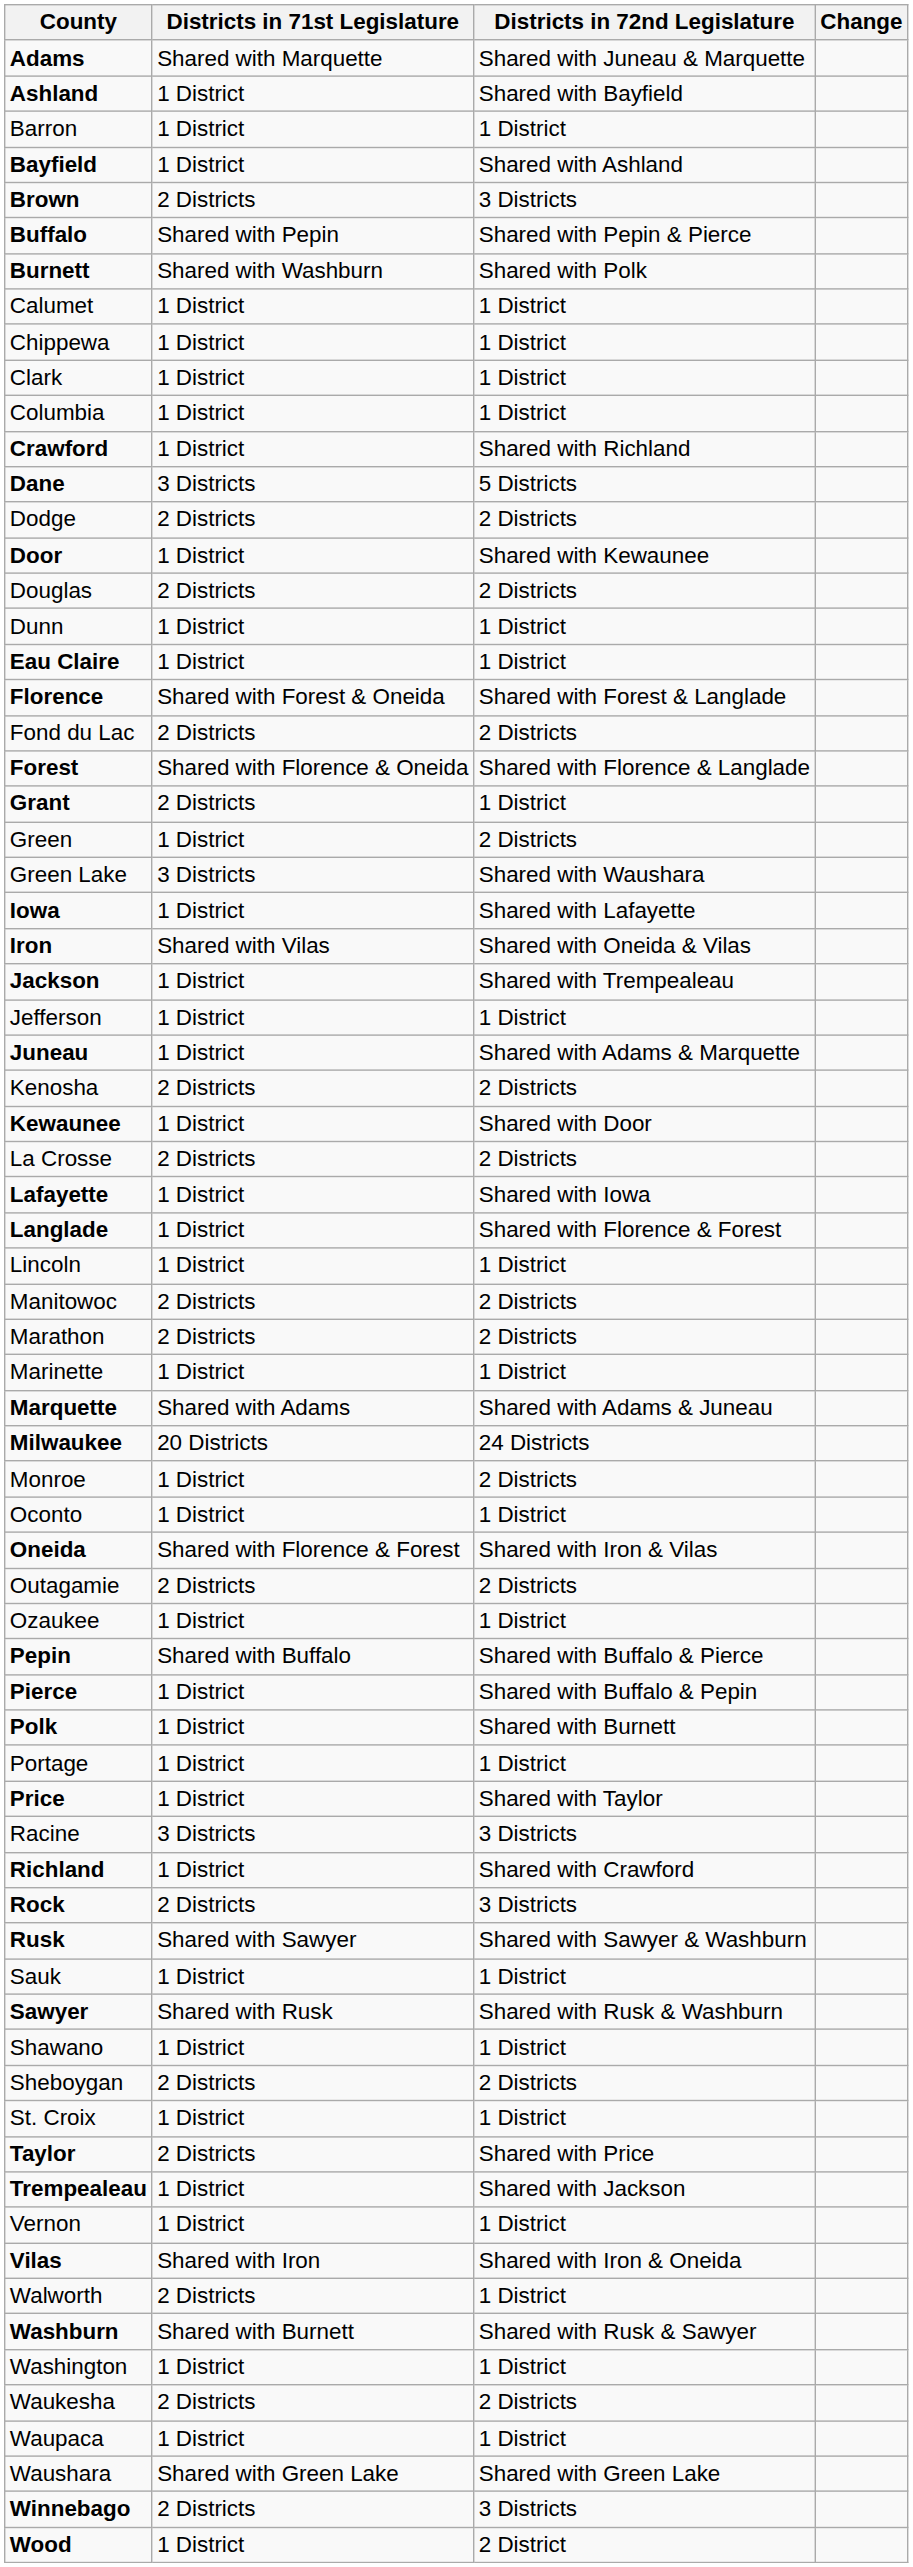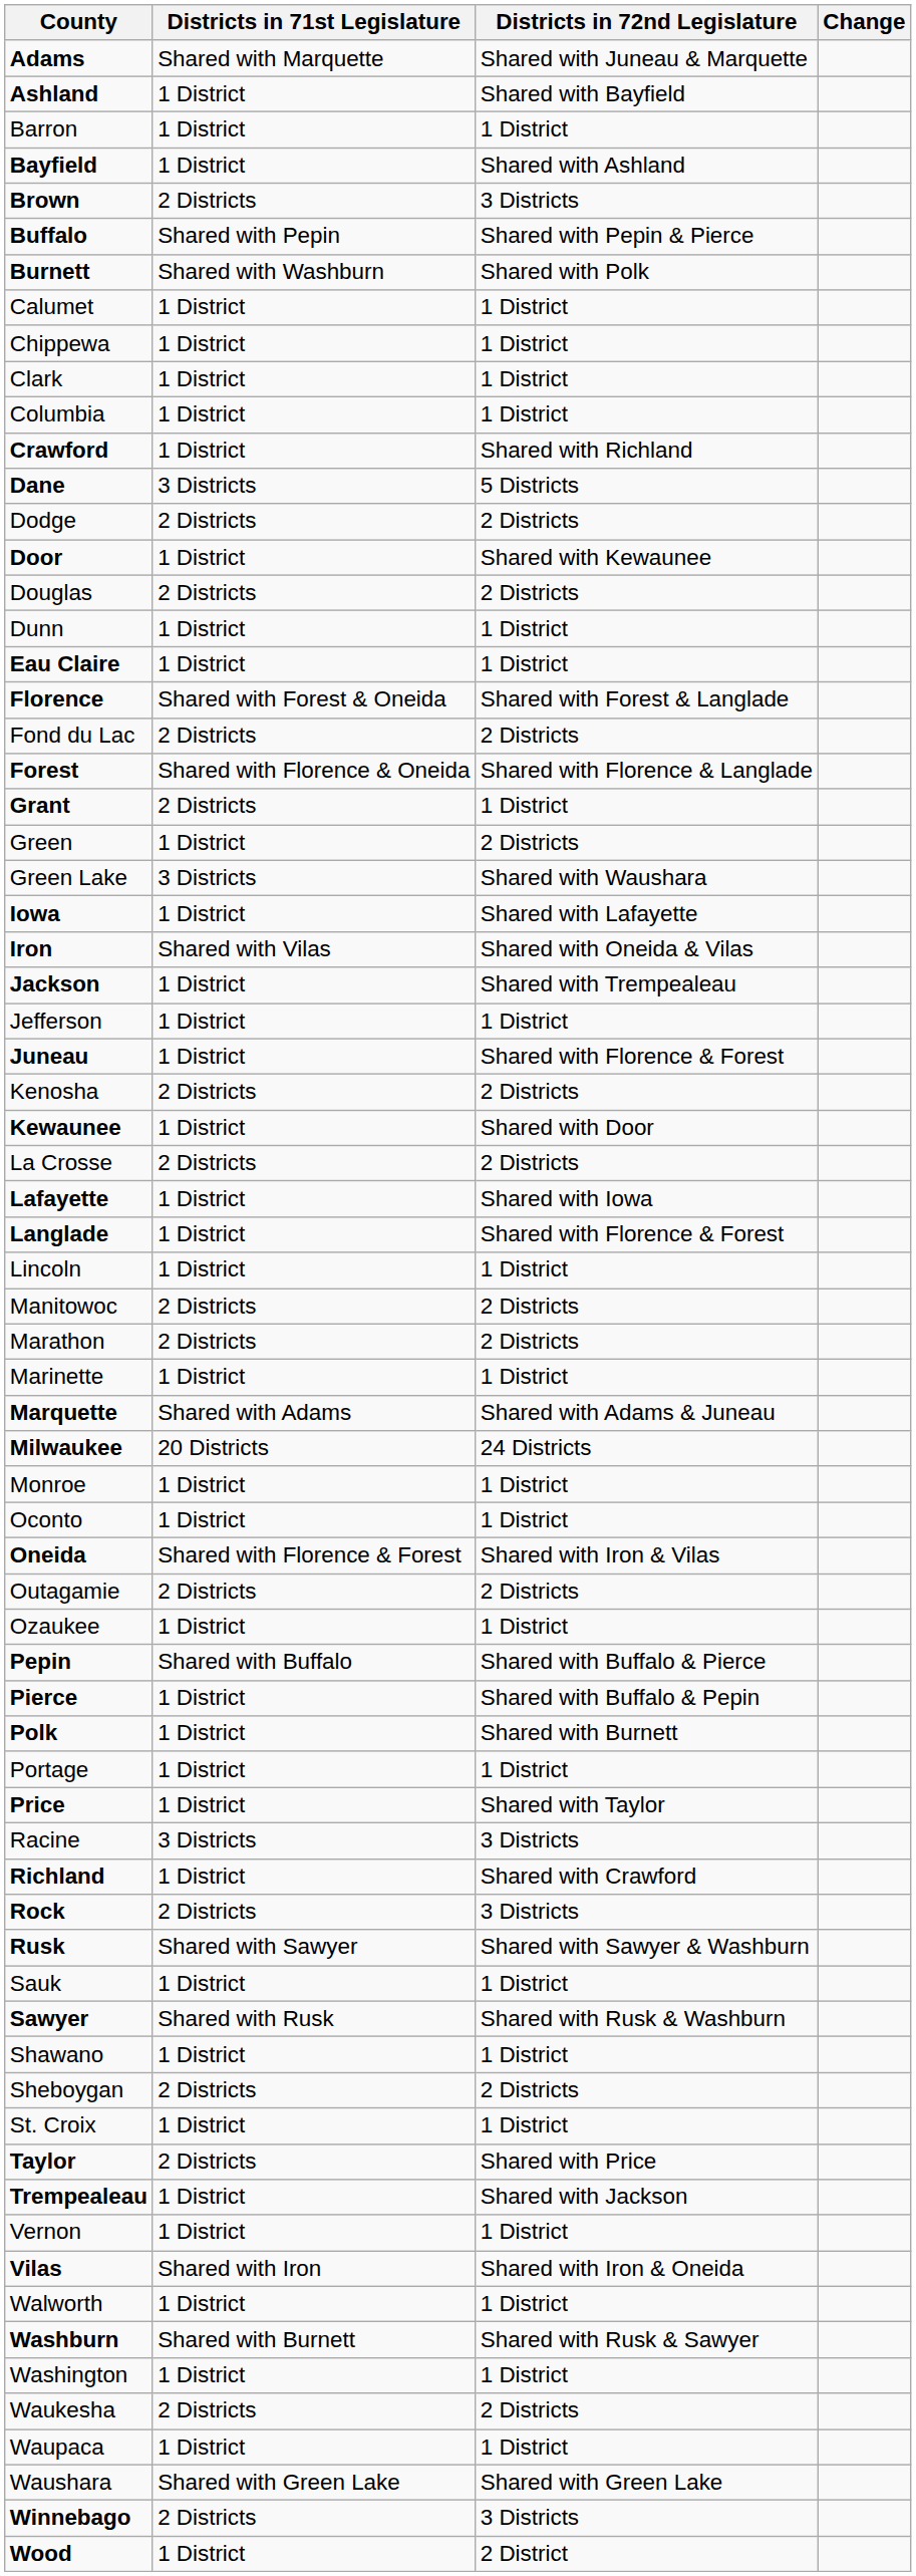 <table class="wikitable sortable">
 <tr>
 <th>County</th>
 <th>Districts in 71st Legislature</th>
 <th>Districts in 72nd Legislature</th>
 <th>Change</th>
 </tr>
 <tr>
 <td><strong>Adams</strong></td>
 <td>Shared with Marquette</td>
 <td>Shared with Juneau & Marquette</td>
 <td align="center" data-sort-value=-0.25></td>
 </tr>
 <tr>
 <td><strong>Ashland</strong></td>
 <td>1 District</td>
 <td>Shared with Bayfield</td>
 <td align="center" data-sort-value=-0.5></td>
 </tr>
 <tr>
 <td>Barron</td>
 <td>1 District</td>
 <td>1 District</td>
 <td align="center" data-sort-value=0></td>
 </tr>
 <tr>
 <td><strong>Bayfield</strong></td>
 <td>1 District</td>
 <td>Shared with Ashland</td>
 <td align="center" data-sort-value=-0.5></td>
 </tr>
 <tr>
 <td><strong>Brown</strong></td>
 <td>2 Districts</td>
 <td>3 Districts</td>
 <td align="center" data-sort-value=1></td>
 </tr>
 <tr>
 <td><strong>Buffalo</strong></td>
 <td>Shared with Pepin</td>
 <td>Shared with Pepin & Pierce</td>
 <td align="center" data-sort-value=0></td>
 </tr>
 <tr>
 <td><strong>Burnett</strong></td>
 <td>Shared with Washburn</td>
 <td>Shared with Polk</td>
 <td align="center" data-sort-value=0></td>
 </tr>
 <tr>
 <td>Calumet</td>
 <td>1 District</td>
 <td>1 District</td>
 <td align="center" data-sort-value=0></td>
 </tr>
 <tr>
 <td>Chippewa</td>
 <td>1 District</td>
 <td>1 District</td>
 <td align="center" data-sort-value=0></td>
 </tr>
 <tr>
 <td>Clark</td>
 <td>1 District</td>
 <td>1 District</td>
 <td align="center" data-sort-value=0></td>
 </tr>
 <tr>
 <td>Columbia</td>
 <td>1 District</td>
 <td>1 District</td>
 <td align="center" data-sort-value=0></td>
 </tr>
 <tr>
 <td><strong>Crawford</strong></td>
 <td>1 District</td>
 <td>Shared with Richland</td>
 <td align="center" data-sort-value=-0.5></td>
 </tr>
 <tr>
 <td><strong>Dane</strong></td>
 <td>3 Districts</td>
 <td>5 Districts</td>
 <td align="center" data-sort-value=2></td>
 </tr>
 <tr>
 <td>Dodge</td>
 <td>2 Districts</td>
 <td>2 Districts</td>
 <td align="center" data-sort-value=0></td>
 </tr>
 <tr>
 <td><strong>Door</strong></td>
 <td>1 District</td>
 <td>Shared with Kewaunee</td>
 <td align="center" data-sort-value=-0.5></td>
 </tr>
 <tr>
 <td>Douglas</td>
 <td>2 Districts</td>
 <td>2 Districts</td>
 <td align="center" data-sort-value=0></td>
 </tr>
 <tr>
 <td>Dunn</td>
 <td>1 District</td>
 <td>1 District</td>
 <td align="center" data-sort-value=0></td>
 </tr>
 <tr>
 <td><strong>Eau Claire</strong></td>
 <td>1 District</td>
 <td>1 District</td>
 <td align="center" data-sort-value=1></td>
 </tr>
 <tr>
 <td><strong>Florence</strong></td>
 <td>Shared with Forest & Oneida</td>
 <td>Shared with Forest & Langlade</td>
 <td align="center" data-sort-value=0></td>
 </tr>
 <tr>
 <td>Fond du Lac</td>
 <td>2 Districts</td>
 <td>2 Districts</td>
 <td align="center" data-sort-value=0></td>
 </tr>
 <tr>
 <td><strong>Forest</strong></td>
 <td>Shared with Florence & Oneida</td>
 <td>Shared with Florence & Langlade</td>
 <td align="center" data-sort-value=0></td>
 </tr>
 <tr>
 <td><strong>Grant</strong></td>
 <td>2 Districts</td>
 <td>1 District</td>
 <td align="center" data-sort-value=-1></td>
 </tr>
 <tr>
 <td>Green</td>
 <td>1 District</td>
 <td>2 Districts</td>
 <td align="center" data-sort-value=0></td>
 </tr>
 <tr>
 <td>Green Lake</td>
 <td>3 Districts</td>
 <td>Shared with Waushara</td>
 <td align="center" data-sort-value=0></td>
 </tr>
 <tr>
 <td><strong>Iowa</strong></td>
 <td>1 District</td>
 <td>Shared with Lafayette</td>
 <td align="center" data-sort-value=-0.5></td>
 </tr>
 <tr>
 <td><strong>Iron</strong></td>
 <td>Shared with Vilas</td>
 <td>Shared with Oneida & Vilas</td>
 <td align="center" data-sort-value=0></td>
 </tr>
 <tr>
 <td><strong>Jackson</strong></td>
 <td>1 District</td>
 <td>Shared with Trempealeau</td>
 <td align="center" data-sort-value=-0.5></td>
 </tr>
 <tr>
 <td>Jefferson</td>
 <td>1 District</td>
 <td>1 District</td>
 <td align="center" data-sort-value=0></td>
 </tr>
 <tr>
 <td><strong>Juneau</strong></td>
 <td>1 District</td>
-<td>Shared with Adams & Marquette</td>
+<td>Shared with Florence & Forest</td>
 <td align="center" data-sort-value=-0.5></td>
 </tr>
 <tr>
 <td>Kenosha</td>
 <td>2 Districts</td>
 <td>2 Districts</td>
 <td align="center" data-sort-value=0></td>
 </tr>
 <tr>
 <td><strong>Kewaunee</strong></td>
 <td>1 District</td>
 <td>Shared with Door</td>
 <td align="center" data-sort-value=-0.5></td>
 </tr>
 <tr>
 <td>La Crosse</td>
 <td>2 Districts</td>
 <td>2 Districts</td>
 <td align="center" data-sort-value=0></td>
 </tr>
 <tr>
 <td><strong>Lafayette</strong></td>
 <td>1 District</td>
 <td>Shared with Iowa</td>
 <td align="center" data-sort-value=-0.5></td>
 </tr>
 <tr>
 <td><strong>Langlade</strong></td>
 <td>1 District</td>
 <td>Shared with Florence & Forest</td>
 <td align="center" data-sort-value=-0.5></td>
 </tr>
 <tr>
 <td>Lincoln</td>
 <td>1 District</td>
 <td>1 District</td>
 <td align="center" data-sort-value=0></td>
 </tr>
 <tr>
 <td>Manitowoc</td>
 <td>2 Districts</td>
 <td>2 Districts</td>
 <td align="center" data-sort-value=0></td>
 </tr>
 <tr>
 <td>Marathon</td>
 <td>2 Districts</td>
 <td>2 Districts</td>
 <td align="center" data-sort-value=0></td>
 </tr>
 <tr>
 <td>Marinette</td>
 <td>1 District</td>
 <td>1 District</td>
 <td align="center" data-sort-value=0></td>
 </tr>
 <tr>
 <td><strong>Marquette</strong></td>
 <td>Shared with Adams</td>
 <td>Shared with Adams & Juneau</td>
 <td align="center" data-sort-value=-0.25></td>
 </tr>
 <tr>
 <td><strong>Milwaukee</strong></td>
 <td>20 Districts</td>
 <td>24 Districts</td>
 <td align="center" data-sort-value=4></td>
 </tr>
 <tr>
 <td>Monroe</td>
 <td>1 District</td>
-<td>2 Districts</td>
+<td>1 District</td>
 <td align="center" data-sort-value=0></td>
 </tr>
 <tr>
 <td>Oconto</td>
 <td>1 District</td>
 <td>1 District</td>
 <td align="center" data-sort-value=0></td>
 </tr>
 <tr>
 <td><strong>Oneida</strong></td>
 <td>Shared with Florence & Forest</td>
 <td>Shared with Iron & Vilas</td>
 <td align="center" data-sort-value=0></td>
 </tr>
 <tr>
 <td>Outagamie</td>
 <td>2 Districts</td>
 <td>2 Districts</td>
 <td align="center" data-sort-value=0></td>
 </tr>
 <tr>
 <td>Ozaukee</td>
 <td>1 District</td>
 <td>1 District</td>
 <td align="center" data-sort-value=0></td>
 </tr>
 <tr>
 <td><strong>Pepin</strong></td>
 <td>Shared with Buffalo</td>
 <td>Shared with Buffalo & Pierce</td>
 <td align="center" data-sort-value=0></td>
 </tr>
 <tr>
 <td><strong>Pierce</strong></td>
 <td>1 District</td>
 <td>Shared with Buffalo & Pepin</td>
 <td align="center" data-sort-value=-0.5></td>
 </tr>
 <tr>
 <td><strong>Polk</strong></td>
 <td>1 District</td>
 <td>Shared with Burnett</td>
 <td align="center" data-sort-value=-0.5></td>
 </tr>
 <tr>
 <td>Portage</td>
 <td>1 District</td>
 <td>1 District</td>
 <td align="center" data-sort-value=0></td>
 </tr>
 <tr>
 <td><strong>Price</strong></td>
 <td>1 District</td>
 <td>Shared with Taylor</td>
 <td align="center" data-sort-value=-0.5></td>
 </tr>
 <tr>
 <td>Racine</td>
 <td>3 Districts</td>
 <td>3 Districts</td>
 <td align="center" data-sort-value=0></td>
 </tr>
 <tr>
 <td><strong>Richland</strong></td>
 <td>1 District</td>
 <td>Shared with Crawford</td>
 <td align="center" data-sort-value=-0.5></td>
 </tr>
 <tr>
 <td><strong>Rock</strong></td>
 <td>2 Districts</td>
 <td>3 Districts</td>
 <td align="center" data-sort-value=1></td>
 </tr>
 <tr>
 <td><strong>Rusk</strong></td>
 <td>Shared with Sawyer</td>
 <td>Shared with Sawyer & Washburn</td>
 <td align="center" data-sort-value=0></td>
 </tr>
 <tr>
 <td>Sauk</td>
 <td>1 District</td>
 <td>1 District</td>
 <td align="center" data-sort-value=0></td>
 </tr>
 <tr>
 <td><strong>Sawyer</strong></td>
 <td>Shared with Rusk</td>
 <td>Shared with Rusk & Washburn</td>
 <td align="center" data-sort-value=0></td>
 </tr>
 <tr>
 <td>Shawano</td>
 <td>1 District</td>
 <td>1 District</td>
 <td align="center" data-sort-value=0></td>
 </tr>
 <tr>
 <td>Sheboygan</td>
 <td>2 Districts</td>
 <td>2 Districts</td>
 <td align="center" data-sort-value=0></td>
 </tr>
 <tr>
 <td>St. Croix</td>
 <td>1 District</td>
 <td>1 District</td>
 <td align="center" data-sort-value=0></td>
 </tr>
 <tr>
 <td><strong>Taylor</strong></td>
 <td>2 Districts</td>
 <td>Shared with Price</td>
 <td align="center" data-sort-value=-0.5></td>
 </tr>
 <tr>
 <td><strong>Trempealeau</strong></td>
 <td>1 District</td>
 <td>Shared with Jackson</td>
 <td align="center" data-sort-value=-0.5></td>
 </tr>
 <tr>
 <td>Vernon</td>
 <td>1 District</td>
 <td>1 District</td>
 <td align="center" data-sort-value=0></td>
 </tr>
 <tr>
 <td><strong>Vilas</strong></td>
 <td>Shared with Iron</td>
 <td>Shared with Iron & Oneida</td>
 <td align="center" data-sort-value=0></td>
 </tr>
 <tr>
 <td>Walworth</td>
-<td>2 Districts</td>
+<td>1 District</td>
 <td>1 District</td>
 <td align="center" data-sort-value=0></td>
 </tr>
 <tr>
 <td><strong>Washburn</strong></td>
 <td>Shared with Burnett</td>
 <td>Shared with Rusk & Sawyer</td>
 <td align="center" data-sort-value=0></td>
 </tr>
 <tr>
 <td>Washington</td>
 <td>1 District</td>
 <td>1 District</td>
 <td align="center" data-sort-value=0></td>
 </tr>
 <tr>
 <td>Waukesha</td>
 <td>2 Districts</td>
 <td>2 Districts</td>
 <td align="center" data-sort-value=0></td>
 </tr>
 <tr>
 <td>Waupaca</td>
 <td>1 District</td>
 <td>1 District</td>
 <td align="center" data-sort-value=0></td>
 </tr>
 <tr>
 <td>Waushara</td>
 <td>Shared with Green Lake</td>
 <td>Shared with Green Lake</td>
 <td align="center" data-sort-value=0></td>
 </tr>
 <tr>
 <td><strong>Winnebago</strong></td>
 <td>2 Districts</td>
 <td>3 Districts</td>
 <td align="center" data-sort-value=1></td>
 </tr>
 <tr>
 <td><strong>Wood</strong></td>
 <td>1 District</td>
 <td>2 District</td>
 <td align="center" data-sort-value=1></td>
 </tr>
 </table>
